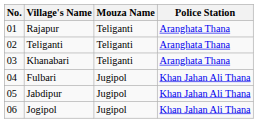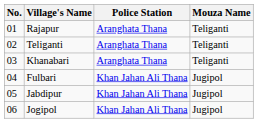 <table class="wikitable">
 <tr>
 <th>No.</th>
 <th>Village's Name</th>
+<th>Police Station</th>
 <th>Mouza Name</th>
-<th>Police Station</th>
 </tr>
 <tr>
 <td>01</td>
 <td>Rajapur</td>
+<td><a href='#'>Aranghata Thana</a></td>
 <td>Teliganti</td>
-<td><a href='#'>Aranghata Thana</a></td>
 </tr>
 <tr>
 <td>02</td>
 <td>Teliganti</td>
+<td><a href='#'>Aranghata Thana</a></td>
 <td>Teliganti</td>
-<td><a href='#'>Aranghata Thana</a></td>
 </tr>
 <tr>
 <td>03</td>
 <td>Khanabari</td>
+<td><a href='#'>Aranghata Thana</a></td>
 <td>Teliganti</td>
-<td><a href='#'>Aranghata Thana</a></td>
 </tr>
 <tr>
 <td>04</td>
 <td>Fulbari</td>
+<td><a href='#'>Khan Jahan Ali Thana</a></td>
 <td>Jugipol</td>
-<td><a href='#'>Khan Jahan Ali Thana</a></td>
 </tr>
 <tr>
 <td>05</td>
 <td>Jabdipur</td>
+<td><a href='#'>Khan Jahan Ali Thana</a></td>
 <td>Jugipol</td>
-<td><a href='#'>Khan Jahan Ali Thana</a></td>
 </tr>
 <tr>
 <td>06</td>
 <td>Jogipol</td>
+<td><a href='#'>Khan Jahan Ali Thana</a></td>
 <td>Jugipol</td>
-<td><a href='#'>Khan Jahan Ali Thana</a></td>
 </tr>
 </table>
